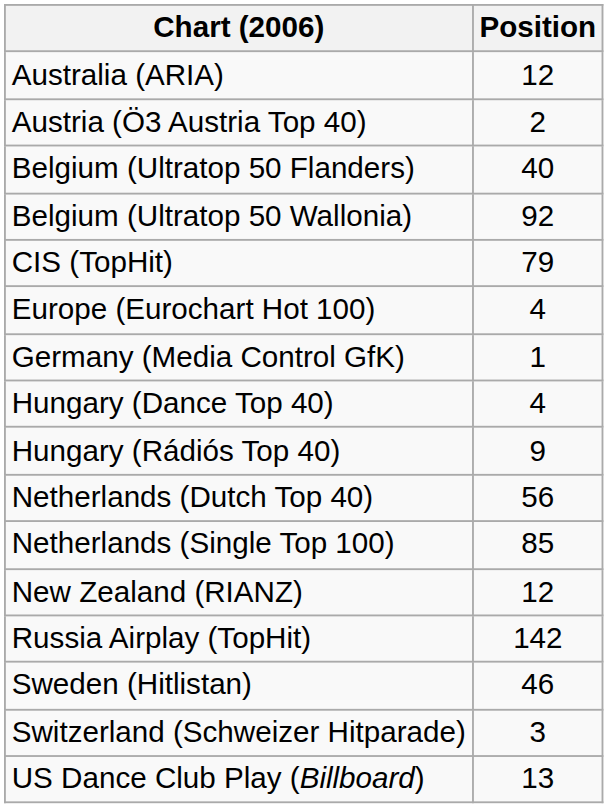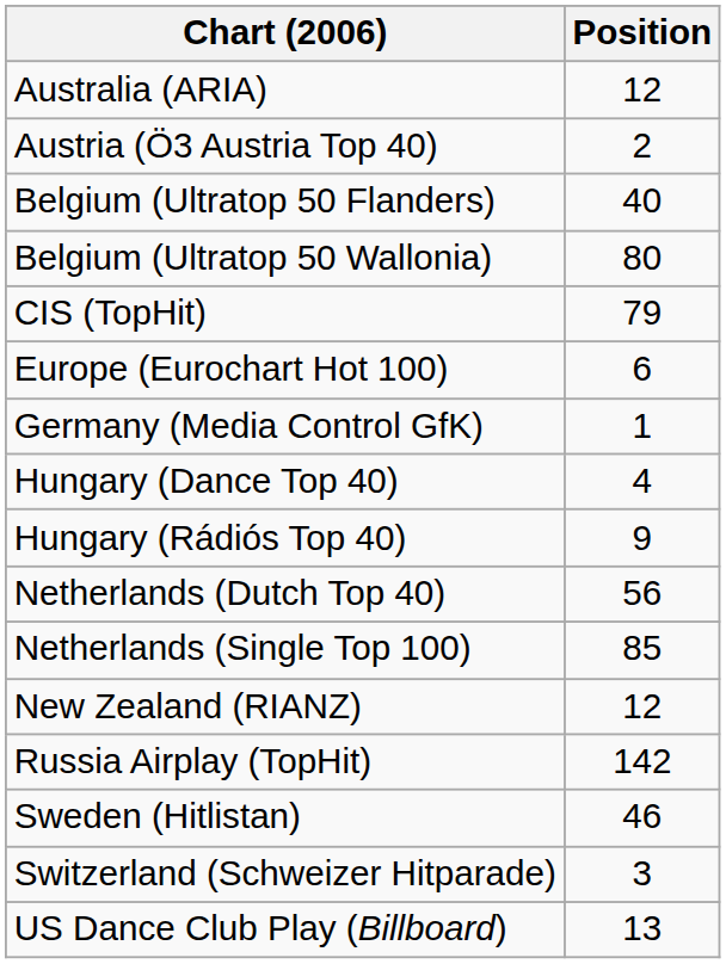 <table class="wikitable sortable">
 <tr>
 <th>Chart (2006)</th>
 <th>Position</th>
 </tr>
 <tr>
 <td>Australia (ARIA)</td>
 <td align="center">12</td>
 </tr>
 <tr>
 <td>Austria (Ö3 Austria Top 40)</td>
 <td align="center">2</td>
 </tr>
 <tr>
 <td>Belgium (Ultratop 50 Flanders)</td>
 <td align="center">40</td>
 </tr>
 <tr>
 <td>Belgium (Ultratop 50 Wallonia)</td>
-<td align="center">92</td>
+<td align="center">80</td>
 </tr>
 <tr>
 <td>CIS (TopHit)</td>
 <td style="text-align:center;">79</td>
 </tr>
 <tr>
 <td>Europe (Eurochart Hot 100)</td>
-<td align="center">4</td>
+<td align="center">6</td>
 </tr>
 <tr>
 <td>Germany (Media Control GfK)</td>
 <td align="center">1</td>
 </tr>
 <tr>
 <td>Hungary (Dance Top 40)</td>
 <td align="center">4</td>
 </tr>
 <tr>
 <td>Hungary (Rádiós Top 40)</td>
 <td align="center">9</td>
 </tr>
 <tr>
 <td>Netherlands (Dutch Top 40)</td>
 <td align="center">56</td>
 </tr>
 <tr>
 <td>Netherlands (Single Top 100)</td>
 <td align="center">85</td>
 </tr>
 <tr>
 <td>New Zealand (RIANZ)</td>
 <td align="center">12</td>
 </tr>
 <tr>
 <td>Russia Airplay (TopHit)</td>
 <td align="center">142</td>
 </tr>
 <tr>
 <td>Sweden (Hitlistan)</td>
 <td align="center">46</td>
 </tr>
 <tr>
 <td>Switzerland (Schweizer Hitparade)</td>
 <td align="center">3</td>
 </tr>
 <tr>
 <td>US Dance Club Play (<em>Billboard</em>)</td>
 <td align="center">13</td>
 </tr>
 </table>
